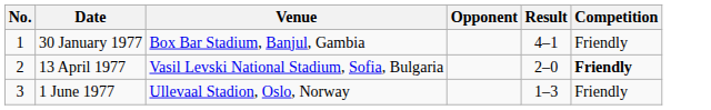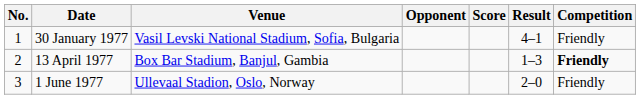 <table class="wikitable sortable">
 <tr>
 <th scope="col">No.</th>
 <th scope="col">Date</th>
 <th scope="col">Venue</th>
 <th scope="col">Opponent</th>
+<th scope="col">Score</th>
 <th scope="col">Result</th>
 <th scope="col">Competition</th>
 </tr>
 <tr>
 <td style="text-align:center">1</td>
 <td>30 January 1977</td>
-<td><a href='#'>Box Bar Stadium</a>, <a href='#'>Banjul</a>, Gambia</td>
+<td><a href='#'>Vasil Levski National Stadium</a>, <a href='#'>Sofia</a>, Bulgaria</td>
+<td></td>
 <td></td>
 <td style="text-align:center">4–1</td>
 <td>Friendly</td>
 </tr>
 <tr>
 <td style="text-align:center">2</td>
 <td>13 April 1977</td>
-<td><a href='#'>Vasil Levski National Stadium</a>, <a href='#'>Sofia</a>, Bulgaria</td>
+<td><a href='#'>Box Bar Stadium</a>, <a href='#'>Banjul</a>, Gambia</td>
 <td></td>
-<td style="text-align:center">2–0</td>
+<td></td>
+<td style="text-align:center">1–3</td>
 <td><strong>Friendly</strong></td>
 </tr>
 <tr>
 <td style="text-align:center">3</td>
 <td>1 June 1977</td>
 <td><a href='#'>Ullevaal Stadion</a>, <a href='#'>Oslo</a>, Norway</td>
 <td></td>
-<td style="text-align:center">1–3</td>
+<td></td>
+<td style="text-align:center">2–0</td>
 <td>Friendly</td>
 </tr>
 </table>
